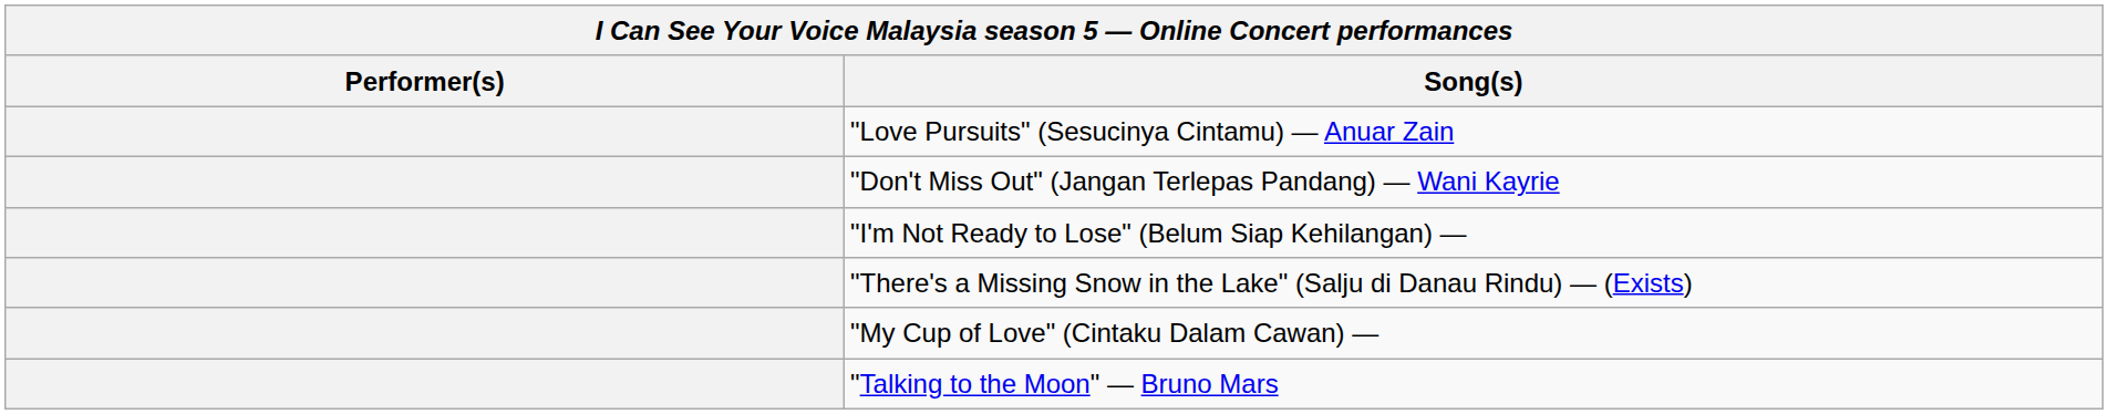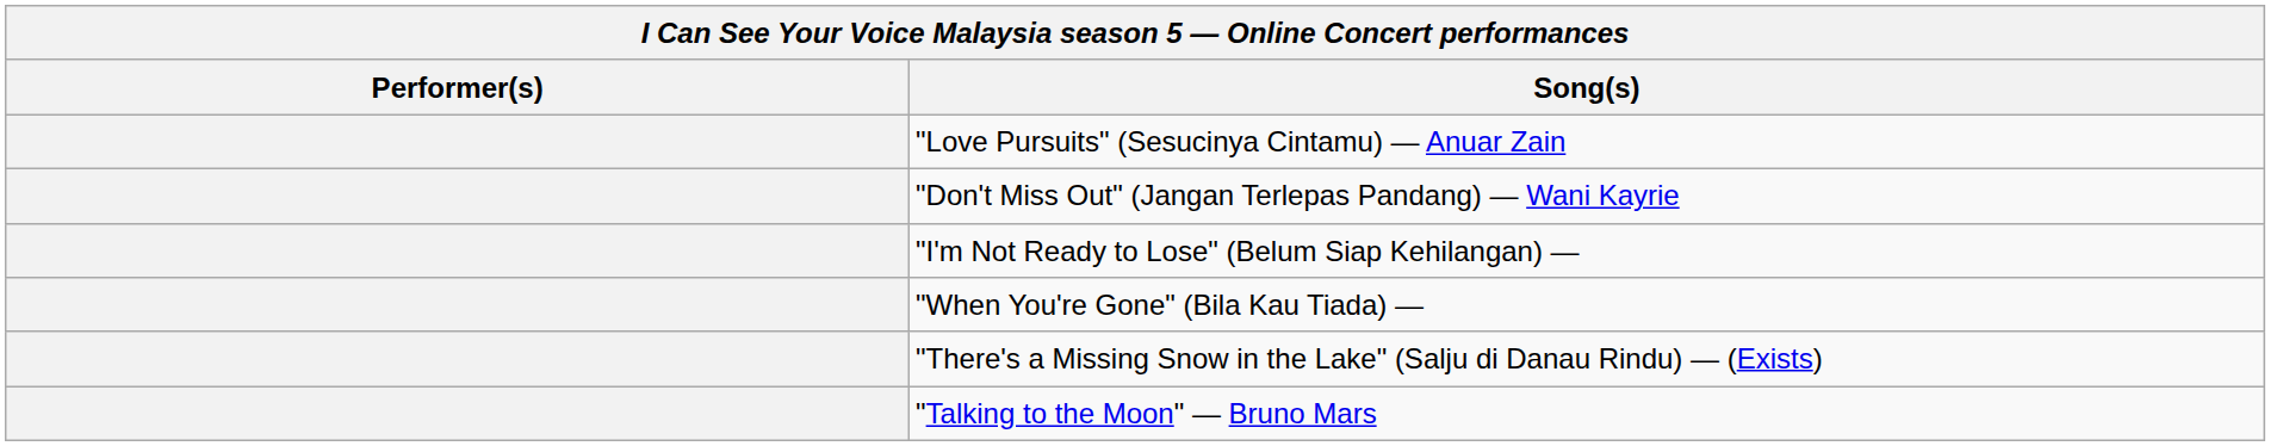 <table class="wikitable plainrowheaders mw-collapsible" style="line-height:23px; width:100%;">
 <tr>
 <th colspan=2><em>I Can See Your Voice Malaysia season 5 — Online Concert performances</em></th>
 </tr>
 <tr>
 <th width=40%>Performer(s)</th>
 <th>Song(s)</th>
 </tr>
 <tr>
 <th></th>
 <td>"Love Pursuits" (Sesucinya Cintamu) — <a href='#'>Anuar Zain</a></td>
 </tr>
 <tr>
 <th></th>
 <td>"Don't Miss Out" (Jangan Terlepas Pandang) — <a href='#'>Wani Kayrie</a></td>
 </tr>
 <tr>
 <th></th>
 <td>"I'm Not Ready to Lose" (Belum Siap Kehilangan) — </td>
 </tr>
 <tr>
 <th></th>
-<td>"There's a Missing Snow in the Lake" (Salju di Danau Rindu) —  (<a href='#'>Exists</a>)</td>
+<td>"When You're Gone" (Bila Kau Tiada) — </td>
 </tr>
 <tr>
 <th></th>
-<td>"My Cup of Love" (Cintaku Dalam Cawan) — </td>
+<td>"There's a Missing Snow in the Lake" (Salju di Danau Rindu) —  (<a href='#'>Exists</a>)</td>
 </tr>
 <tr>
 <th></th>
 <td>"<a href='#'>Talking to the Moon</a>" — <a href='#'>Bruno Mars</a></td>
 </tr>
 </table>
